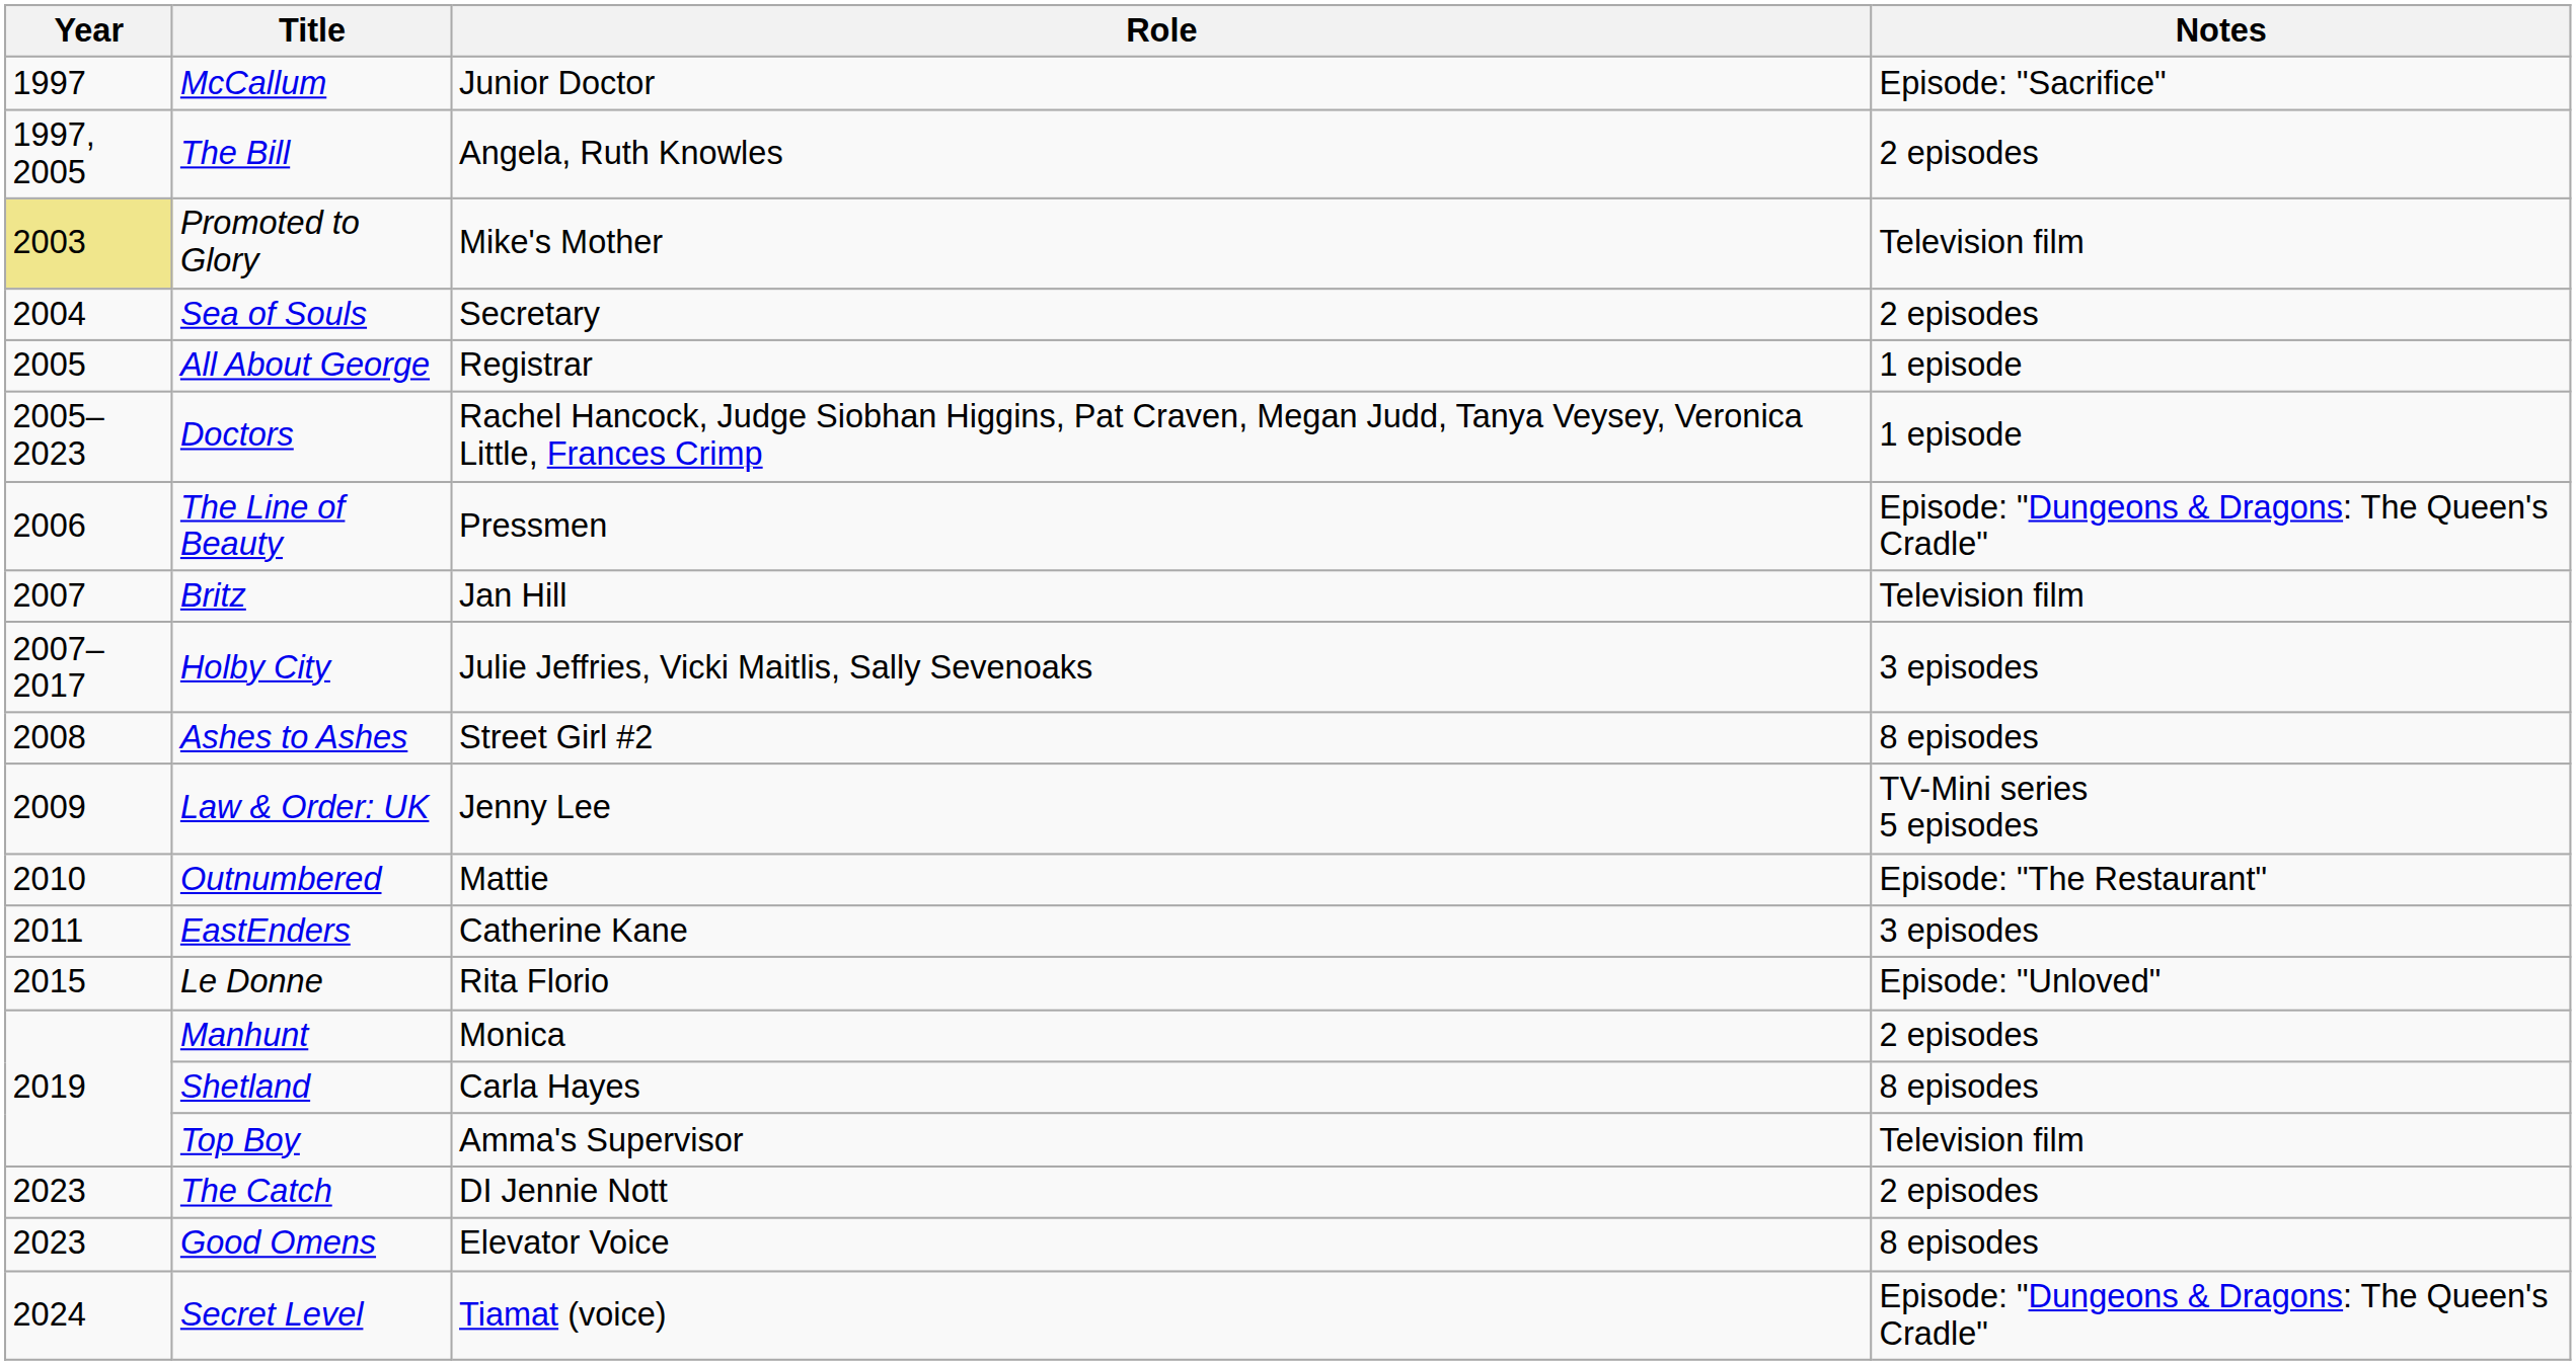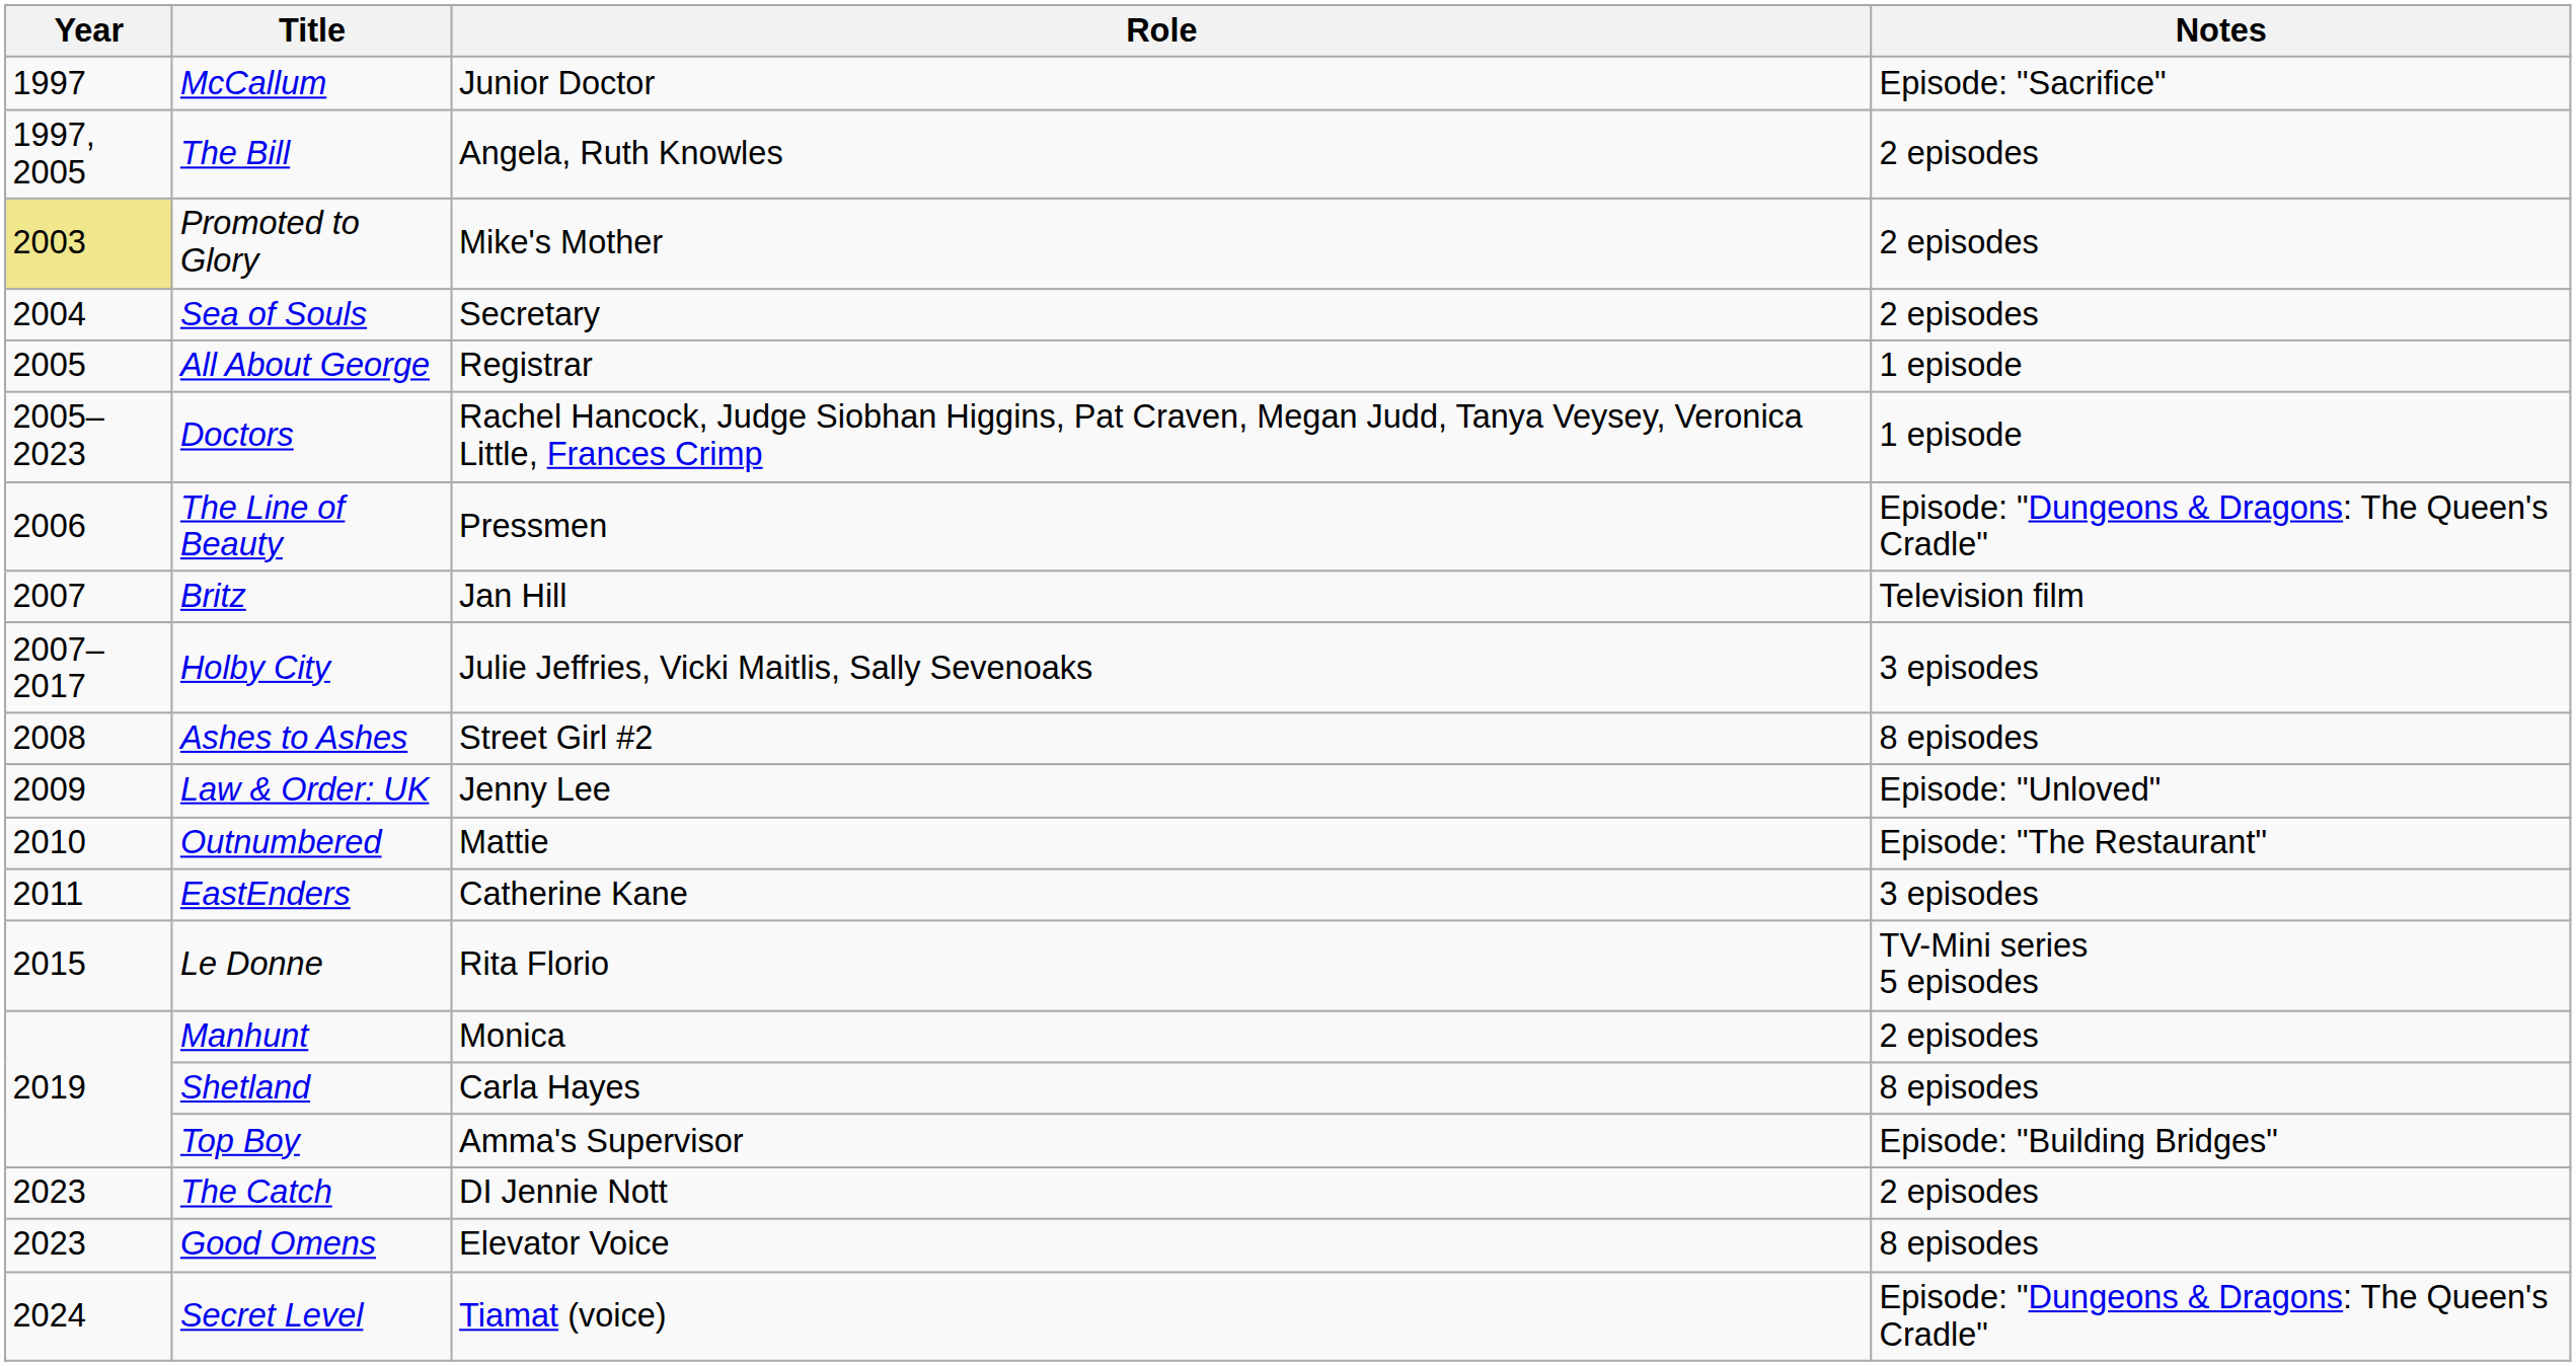 <table class="wikitable sortable">
 <tr>
 <th>Year</th>
 <th>Title</th>
 <th>Role</th>
 <th class="unsortable">Notes</th>
 </tr>
 <tr>
 <td>1997</td>
 <td><em><a href='#'>McCallum</a></em></td>
 <td>Junior Doctor</td>
 <td>Episode: "Sacrifice"</td>
 </tr>
 <tr>
 <td>1997, 2005</td>
 <td><em><a href='#'>The Bill</a></em></td>
 <td>Angela, Ruth Knowles</td>
 <td>2 episodes</td>
 </tr>
 <tr>
 <td style="background: khaki;">2003</td>
 <td><em>Promoted to Glory</em></td>
 <td>Mike's Mother</td>
-<td>Television film</td>
+<td>2 episodes</td>
 </tr>
 <tr>
 <td>2004</td>
 <td><em><a href='#'>Sea of Souls</a></em></td>
 <td>Secretary</td>
 <td>2 episodes</td>
 </tr>
 <tr>
 <td>2005</td>
 <td><em><a href='#'>All About George</a></em></td>
 <td>Registrar</td>
 <td>1 episode</td>
 </tr>
 <tr>
 <td>2005–2023</td>
 <td><em><a href='#'>Doctors</a></em></td>
 <td>Rachel Hancock, Judge Siobhan Higgins, Pat Craven, Megan Judd, Tanya Veysey, Veronica Little, <a href='#'>Frances Crimp</a></td>
 <td>1 episode</td>
 </tr>
 <tr>
 <td>2006</td>
 <td><em><a href='#'>The Line of Beauty</a></em></td>
 <td>Pressmen</td>
 <td>Episode: "<a href='#'>Dungeons & Dragons</a>: The Queen's Cradle"</td>
 </tr>
 <tr>
 <td>2007</td>
 <td><em><a href='#'>Britz</a></em></td>
 <td>Jan Hill</td>
 <td>Television film</td>
 </tr>
 <tr>
 <td>2007–2017</td>
 <td><em><a href='#'>Holby City</a></em></td>
 <td>Julie Jeffries, Vicki Maitlis, Sally Sevenoaks</td>
 <td>3 episodes</td>
 </tr>
 <tr>
 <td>2008</td>
 <td><em><a href='#'>Ashes to Ashes</a></em></td>
 <td>Street Girl #2</td>
 <td>8 episodes</td>
 </tr>
 <tr>
 <td>2009</td>
 <td><em><a href='#'>Law & Order: UK</a></em></td>
 <td>Jenny Lee</td>
-<td>TV-Mini series<br>5 episodes</td>
+<td>Episode: "Unloved"</td>
 </tr>
 <tr>
 <td>2010</td>
 <td><em><a href='#'>Outnumbered</a></em></td>
 <td>Mattie</td>
 <td>Episode: "The Restaurant"</td>
 </tr>
 <tr>
 <td>2011</td>
 <td><em><a href='#'>EastEnders</a></em></td>
 <td>Catherine Kane</td>
 <td>3 episodes</td>
 </tr>
 <tr>
 <td>2015</td>
 <td><em>Le Donne</em></td>
 <td>Rita Florio</td>
-<td>Episode: "Unloved"</td>
+<td>TV-Mini series<br>5 episodes</td>
 </tr>
 <tr>
 <td rowspan="3">2019</td>
 <td><em><a href='#'>Manhunt</a></em></td>
 <td>Monica</td>
 <td>2 episodes</td>
 </tr>
 <tr>
 <td><em><a href='#'>Shetland</a></em></td>
 <td>Carla Hayes</td>
 <td>8 episodes</td>
 </tr>
 <tr>
 <td><em><a href='#'>Top Boy</a></em></td>
 <td>Amma's Supervisor</td>
-<td>Television film</td>
+<td>Episode: "Building Bridges"</td>
 </tr>
 <tr>
 <td>2023</td>
 <td><em><a href='#'>The Catch</a></em></td>
 <td>DI Jennie Nott</td>
 <td>2 episodes</td>
 </tr>
 <tr>
 <td>2023</td>
 <td><em><a href='#'>Good Omens</a></em></td>
 <td>Elevator Voice</td>
 <td>8 episodes</td>
 </tr>
 <tr>
 <td>2024</td>
 <td><em><a href='#'>Secret Level</a></em></td>
 <td><a href='#'>Tiamat</a> (voice)</td>
 <td>Episode: "<a href='#'>Dungeons & Dragons</a>: The Queen's Cradle"</td>
 </tr>
 </table>
